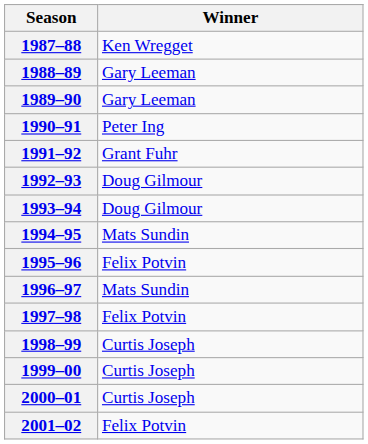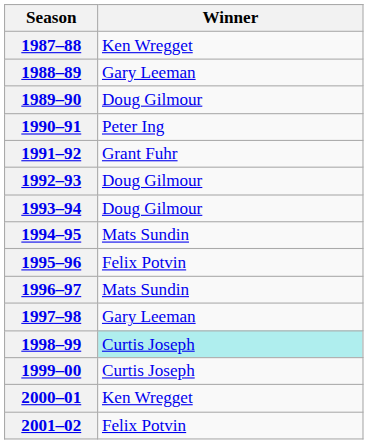 <table class="wikitable">
 <tr>
 <th scope="col" style="width:5em">Season</th>
 <th scope="col" style="width:15em">Winner</th>
 </tr>
 <tr>
 <th scope="row"><a href='#'>1987–88</a></th>
 <td><a href='#'>Ken Wregget</a></td>
 </tr>
 <tr>
 <th scope="row"><a href='#'>1988–89</a></th>
 <td><a href='#'>Gary Leeman</a></td>
 </tr>
 <tr>
 <th scope="row"><a href='#'>1989–90</a></th>
-<td><a href='#'>Gary Leeman</a></td>
+<td><a href='#'>Doug Gilmour</a></td>
 </tr>
 <tr>
 <th scope="row"><a href='#'>1990–91</a></th>
 <td><a href='#'>Peter Ing</a></td>
 </tr>
 <tr>
 <th scope="row"><a href='#'>1991–92</a></th>
 <td><a href='#'>Grant Fuhr</a></td>
 </tr>
 <tr>
 <th scope="row"><a href='#'>1992–93</a></th>
 <td><a href='#'>Doug Gilmour</a></td>
 </tr>
 <tr>
 <th scope="row"><a href='#'>1993–94</a></th>
 <td><a href='#'>Doug Gilmour</a></td>
 </tr>
 <tr>
 <th scope="row"><a href='#'>1994–95</a></th>
 <td><a href='#'>Mats Sundin</a></td>
 </tr>
 <tr>
 <th scope="row"><a href='#'>1995–96</a></th>
 <td><a href='#'>Felix Potvin</a></td>
 </tr>
 <tr>
 <th scope="row"><a href='#'>1996–97</a></th>
 <td><a href='#'>Mats Sundin</a></td>
 </tr>
 <tr>
 <th scope="row"><a href='#'>1997–98</a></th>
-<td><a href='#'>Felix Potvin</a></td>
+<td><a href='#'>Gary Leeman</a></td>
 </tr>
 <tr>
 <th scope="row"><a href='#'>1998–99</a></th>
-<td><a href='#'>Curtis Joseph</a></td>
+<td style="background: paleturquoise;"><a href='#'>Curtis Joseph</a></td>
 </tr>
 <tr>
 <th scope="row"><a href='#'>1999–00</a></th>
 <td><a href='#'>Curtis Joseph</a></td>
 </tr>
 <tr>
 <th scope="row"><a href='#'>2000–01</a></th>
-<td><a href='#'>Curtis Joseph</a></td>
+<td><a href='#'>Ken Wregget</a></td>
 </tr>
 <tr>
 <th scope="row"><a href='#'>2001–02</a></th>
 <td><a href='#'>Felix Potvin</a></td>
 </tr>
 </table>
